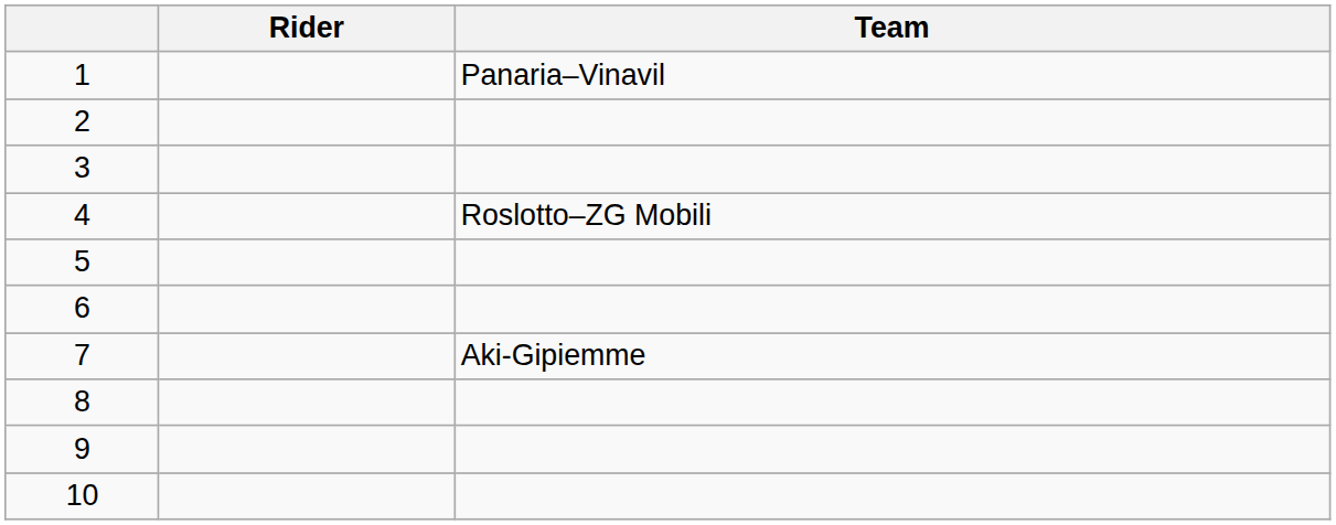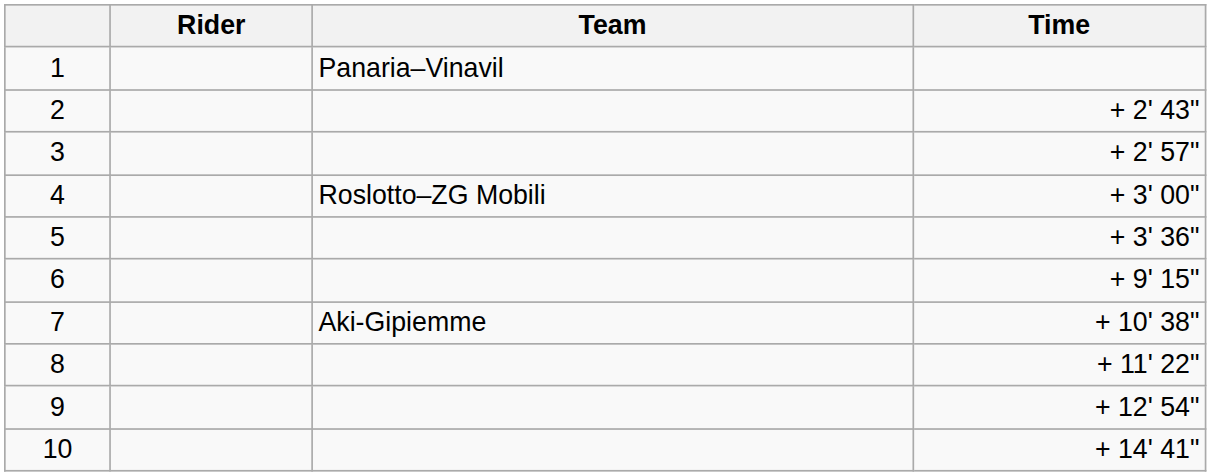 <table class="wikitable" style="width:45em;margin-bottom:0;">
 <tr>
 <th></th>
 <th>Rider</th>
 <th>Team</th>
+<th>Time</th>
 </tr>
 <tr>
 <td style="text-align:center;">1</td>
 <td> </td>
 <td>Panaria–Vinavil</td>
+<td style="text-align:right;"></td>
 </tr>
 <tr>
 <td style="text-align:center;">2</td>
 <td></td>
 <td></td>
+<td style="text-align:right;">+ 2' 43"</td>
 </tr>
 <tr>
 <td style="text-align:center;">3</td>
 <td></td>
 <td></td>
+<td style="text-align:right;">+ 2' 57"</td>
 </tr>
 <tr>
 <td style="text-align:center;">4</td>
 <td></td>
 <td>Roslotto–ZG Mobili</td>
+<td style="text-align:right;">+ 3' 00"</td>
 </tr>
 <tr>
 <td style="text-align:center;">5</td>
 <td></td>
 <td></td>
+<td style="text-align:right;">+ 3' 36"</td>
 </tr>
 <tr>
 <td style="text-align:center;">6</td>
 <td></td>
 <td></td>
+<td style="text-align:right;">+ 9' 15"</td>
 </tr>
 <tr>
 <td style="text-align:center;">7</td>
 <td></td>
 <td>Aki-Gipiemme</td>
+<td style="text-align:right;">+ 10' 38"</td>
 </tr>
 <tr>
 <td style="text-align:center;">8</td>
 <td></td>
 <td></td>
+<td style="text-align:right;">+ 11' 22"</td>
 </tr>
 <tr>
 <td style="text-align:center;">9</td>
 <td></td>
 <td></td>
+<td style="text-align:right;">+ 12' 54"</td>
 </tr>
 <tr>
 <td style="text-align:center;">10</td>
 <td></td>
 <td></td>
+<td style="text-align:right;">+ 14' 41"</td>
 </tr>
 </table>
